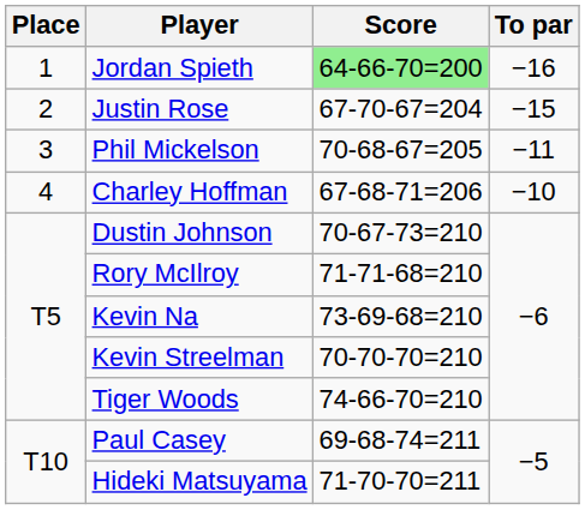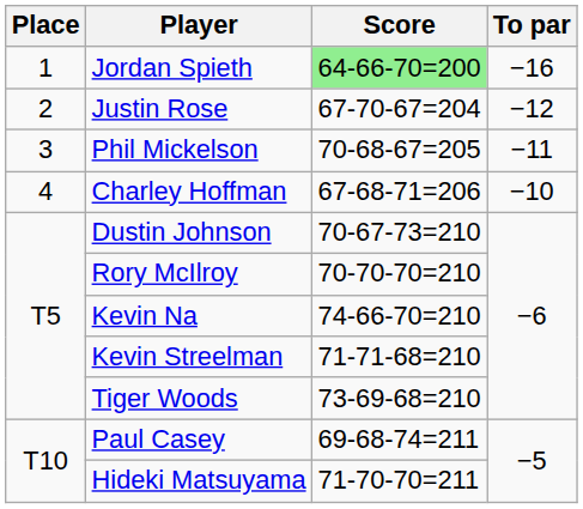 <table class="wikitable">
 <tr>
 <th>Place</th>
 <th>Player</th>
 <th>Score</th>
 <th>To par</th>
 </tr>
 <tr>
 <td align=center>1</td>
 <td> <a href='#'>Jordan Spieth</a></td>
 <td style="background: lightgreen;">64-66-70=200</td>
 <td align=center>−16</td>
 </tr>
 <tr>
 <td align=center>2</td>
 <td> <a href='#'>Justin Rose</a></td>
 <td>67-70-67=204</td>
-<td align=center>−15</td>
+<td align=center>−12</td>
 </tr>
 <tr>
 <td align=center>3</td>
 <td> <a href='#'>Phil Mickelson</a></td>
 <td>70-68-67=205</td>
 <td align=center>−11</td>
 </tr>
 <tr>
 <td align=center>4</td>
 <td> <a href='#'>Charley Hoffman</a></td>
 <td>67-68-71=206</td>
 <td align=center>−10</td>
 </tr>
 <tr>
 <td rowspan=5 align=center>T5</td>
 <td> <a href='#'>Dustin Johnson</a></td>
 <td>70-67-73=210</td>
 <td rowspan=5 align=center>−6</td>
 </tr>
 <tr>
 <td> <a href='#'>Rory McIlroy</a></td>
+<td>70-70-70=210</td>
+</tr>
+<tr>
+<td> <a href='#'>Kevin Na</a></td>
+<td>74-66-70=210</td>
+</tr>
+<tr>
+<td> <a href='#'>Kevin Streelman</a></td>
 <td>71-71-68=210</td>
 </tr>
 <tr>
-<td> <a href='#'>Kevin Na</a></td>
+<td> <a href='#'>Tiger Woods</a></td>
 <td>73-69-68=210</td>
-</tr>
-<tr>
-<td> <a href='#'>Kevin Streelman</a></td>
-<td>70-70-70=210</td>
-</tr>
-<tr>
-<td> <a href='#'>Tiger Woods</a></td>
-<td>74-66-70=210</td>
 </tr>
 <tr>
 <td rowspan=2 align=center>T10</td>
 <td> <a href='#'>Paul Casey</a></td>
 <td>69-68-74=211</td>
 <td rowspan=2 align=center>−5</td>
 </tr>
 <tr>
 <td> <a href='#'>Hideki Matsuyama</a></td>
 <td>71-70-70=211</td>
 </tr>
 </table>
